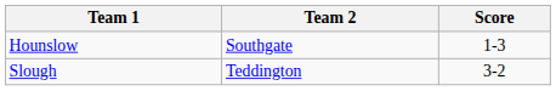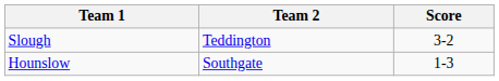 <table class="wikitable" style="font-size: 100%">
 <tr>
 <th width=200>Team 1</th>
 <th width=200>Team 2</th>
 <th width=100>Score</th>
 </tr>
 <tr>
+<td><a href='#'>Slough</a></td>
+<td><a href='#'>Teddington</a></td>
+<td align=center>3-2</td>
+</tr>
+<tr>
 <td><a href='#'>Hounslow</a></td>
 <td><a href='#'>Southgate</a></td>
 <td align=center>1-3</td>
 </tr>
-<tr>
-<td><a href='#'>Slough</a></td>
-<td><a href='#'>Teddington</a></td>
-<td align=center>3-2</td>
-</tr>
 </table>
